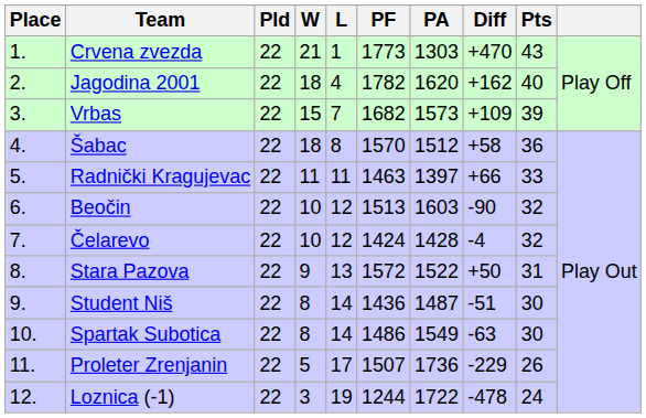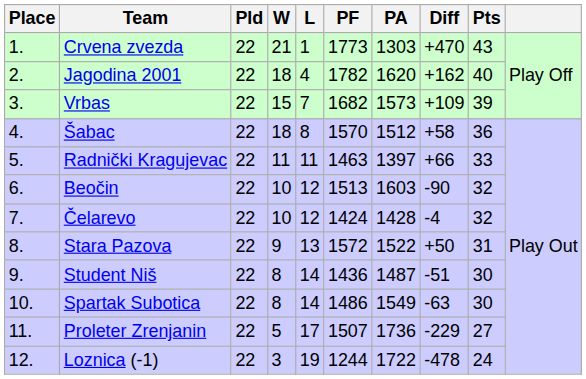 <table class="wikitable">
 <tr>
 <th>Place</th>
 <th>Team</th>
 <th>Pld</th>
 <th>W</th>
 <th>L</th>
 <th>PF</th>
 <th>PA</th>
 <th>Diff</th>
 <th>Pts</th>
 <th></th>
 </tr>
 <tr bgcolor=#ccffcc>
 <td>1.</td>
 <td><a href='#'>Crvena zvezda</a></td>
 <td>22</td>
 <td>21</td>
 <td>1</td>
 <td>1773</td>
 <td>1303</td>
 <td>+470</td>
 <td>43</td>
 <td rowspan="3">Play Off</td>
 </tr>
 <tr bgcolor=#ccffcc>
 <td>2.</td>
 <td><a href='#'>Jagodina 2001</a></td>
 <td>22</td>
 <td>18</td>
 <td>4</td>
 <td>1782</td>
 <td>1620</td>
 <td>+162</td>
 <td>40</td>
 </tr>
 <tr bgcolor=#ccffcc>
 <td>3.</td>
 <td><a href='#'>Vrbas</a></td>
 <td>22</td>
 <td>15</td>
 <td>7</td>
 <td>1682</td>
 <td>1573</td>
 <td>+109</td>
 <td>39</td>
 </tr>
 <tr style="background:#CCCCFF;">
 <td>4.</td>
 <td><a href='#'>Šabac</a></td>
 <td>22</td>
 <td>18</td>
 <td>8</td>
 <td>1570</td>
 <td>1512</td>
 <td>+58</td>
 <td>36</td>
 <td rowspan="9">Play Out</td>
 </tr>
 <tr style="background:#CCCCFF;">
 <td>5.</td>
 <td><a href='#'>Radnički Kragujevac</a></td>
 <td>22</td>
 <td>11</td>
 <td>11</td>
 <td>1463</td>
 <td>1397</td>
 <td>+66</td>
 <td>33</td>
 </tr>
 <tr style="background:#CCCCFF;">
 <td>6.</td>
 <td><a href='#'>Beočin</a></td>
 <td>22</td>
 <td>10</td>
 <td>12</td>
 <td>1513</td>
 <td>1603</td>
 <td>-90</td>
 <td>32</td>
 </tr>
 <tr style="background:#CCCCFF;">
 <td>7.</td>
 <td><a href='#'>Čelarevo</a></td>
 <td>22</td>
 <td>10</td>
 <td>12</td>
 <td>1424</td>
 <td>1428</td>
 <td>-4</td>
 <td>32</td>
 </tr>
 <tr style="background:#CCCCFF;">
 <td>8.</td>
 <td><a href='#'>Stara Pazova</a></td>
 <td>22</td>
 <td>9</td>
 <td>13</td>
 <td>1572</td>
 <td>1522</td>
 <td>+50</td>
 <td>31</td>
 </tr>
 <tr style="background:#CCCCFF;">
 <td>9.</td>
 <td><a href='#'>Student Niš</a></td>
 <td>22</td>
 <td>8</td>
 <td>14</td>
 <td>1436</td>
 <td>1487</td>
 <td>-51</td>
 <td>30</td>
 </tr>
 <tr style="background:#CCCCFF;">
 <td>10.</td>
 <td><a href='#'>Spartak Subotica</a></td>
 <td>22</td>
 <td>8</td>
 <td>14</td>
 <td>1486</td>
 <td>1549</td>
 <td>-63</td>
 <td>30</td>
 </tr>
 <tr style="background:#CCCCFF;">
 <td>11.</td>
 <td><a href='#'>Proleter Zrenjanin</a></td>
 <td>22</td>
 <td>5</td>
 <td>17</td>
 <td>1507</td>
 <td>1736</td>
 <td>-229</td>
-<td>26</td>
+<td>27</td>
 </tr>
 <tr style="background:#CCCCFF;">
 <td>12.</td>
 <td><a href='#'>Loznica</a> (-1)</td>
 <td>22</td>
 <td>3</td>
 <td>19</td>
 <td>1244</td>
 <td>1722</td>
 <td>-478</td>
 <td>24</td>
 </tr>
 </table>
